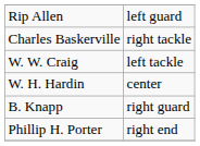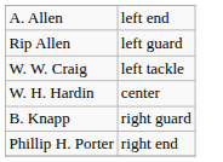 <table class="wikitable">
 <tr>
 </tr>
 <tr>
+<td>A. Allen</td>
+<td>left end</td>
+</tr>
+<tr>
 <td>Rip Allen</td>
 <td>left guard</td>
-</tr>
-<tr>
-<td>Charles Baskerville</td>
-<td>right tackle</td>
 </tr>
 <tr>
 <td>W. W. Craig</td>
 <td>left tackle</td>
 </tr>
 <tr>
 <td>W. H. Hardin</td>
 <td>center</td>
 </tr>
 <tr>
 <td>B. Knapp</td>
 <td>right guard</td>
 </tr>
 <tr>
 <td>Phillip H. Porter</td>
 <td>right end</td>
 </tr>
 <tr>
 </tr>
 </table>
